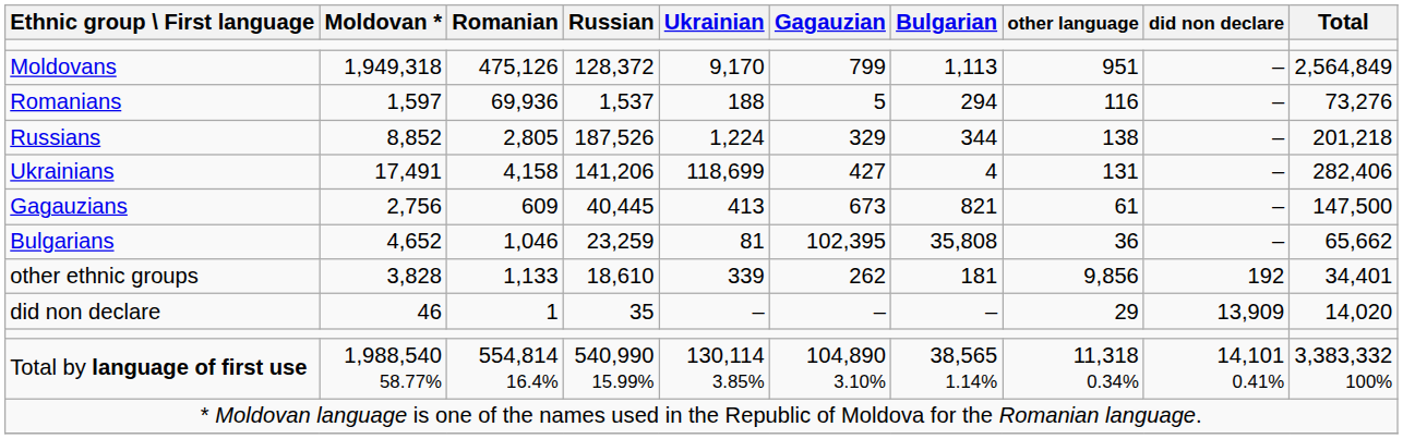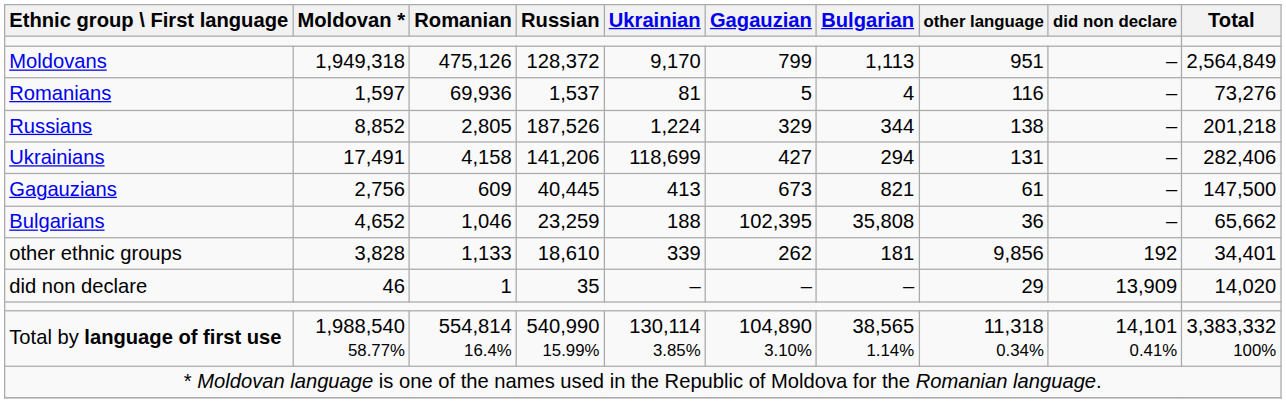 <table class="wikitable" style="text-align:right;">
 <tr>
 <th>Ethnic group \ First language</th>
 <th>Moldovan <strong>*</strong></th>
 <th Romanian language>Romanian</th>
 <th>Russian</th>
 <th><a href='#'>Ukrainian</a></th>
 <th><a href='#'>Gagauzian</a></th>
 <th><a href='#'>Bulgarian</a></th>
 <th><small>other language</small></th>
 <th><small>did non declare</small></th>
 <th>Total</th>
 </tr>
 <tr>
 <td colspan="9"></td>
 </tr>
 <tr>
 <td align="left"><a href='#'>Moldovans</a></td>
 <td>1,949,318</td>
 <td>475,126</td>
 <td>128,372</td>
 <td>9,170</td>
 <td>799</td>
 <td>1,113</td>
 <td>951</td>
 <td>–</td>
 <td>2,564,849</td>
 </tr>
 <tr>
 <td align="left"><a href='#'>Romanians</a></td>
 <td>1,597</td>
 <td>69,936</td>
 <td>1,537</td>
-<td>188</td>
+<td>81</td>
 <td>5</td>
-<td>294</td>
+<td>4</td>
 <td>116</td>
 <td>–</td>
 <td>73,276</td>
 </tr>
 <tr>
 <td align="left"><a href='#'>Russians</a></td>
 <td>8,852</td>
 <td>2,805</td>
 <td>187,526</td>
 <td>1,224</td>
 <td>329</td>
 <td>344</td>
 <td>138</td>
 <td>–</td>
 <td>201,218</td>
 </tr>
 <tr>
 <td align="left"><a href='#'>Ukrainians</a></td>
 <td>17,491</td>
 <td>4,158</td>
 <td>141,206</td>
 <td>118,699</td>
 <td>427</td>
-<td>4</td>
+<td>294</td>
 <td>131</td>
 <td>–</td>
 <td>282,406</td>
 </tr>
 <tr>
 <td align="left"><a href='#'>Gagauzians</a></td>
 <td>2,756</td>
 <td>609</td>
 <td>40,445</td>
 <td>413</td>
 <td>673</td>
 <td>821</td>
 <td>61</td>
 <td>–</td>
 <td>147,500</td>
 </tr>
 <tr>
 <td align="left"><a href='#'>Bulgarians</a></td>
 <td>4,652</td>
 <td>1,046</td>
 <td>23,259</td>
-<td>81</td>
+<td>188</td>
 <td>102,395</td>
 <td>35,808</td>
 <td>36</td>
 <td>–</td>
 <td>65,662</td>
 </tr>
 <tr>
 <td align="left">other ethnic groups</td>
 <td>3,828</td>
 <td>1,133</td>
 <td>18,610</td>
 <td>339</td>
 <td>262</td>
 <td>181</td>
 <td>9,856</td>
 <td>192</td>
 <td>34,401</td>
 </tr>
 <tr>
 <td align="left">did non declare</td>
 <td>46</td>
 <td>1</td>
 <td>35</td>
 <td>–</td>
 <td>–</td>
 <td>–</td>
 <td>29</td>
 <td>13,909</td>
 <td>14,020</td>
 </tr>
 <tr>
 <td colspan="9"></td>
 </tr>
 <tr>
 <td align="left">Total by <strong>language of first use</strong></td>
 <td>1,988,540 <br><small>58.77%</small></td>
 <td>554,814 <br><small>16.4%</small></td>
 <td>540,990 <br><small>15.99%</small></td>
 <td>130,114 <br><small>3.85%</small></td>
 <td>104,890 <br><small>3.10%</small></td>
 <td>38,565 <br><small>1.14%</small></td>
 <td>11,318 <br><small>0.34%</small></td>
 <td>14,101 <br><small>0.41%</small></td>
 <td>3,383,332 <br><small>100%</small></td>
 </tr>
 <tr>
 <td colspan="10" align="center">* <em>Moldovan language</em> is one of the names used in the Republic of Moldova for the <em>Romanian language</em>.</td>
 </tr>
 <tr>
 </tr>
 </table>
